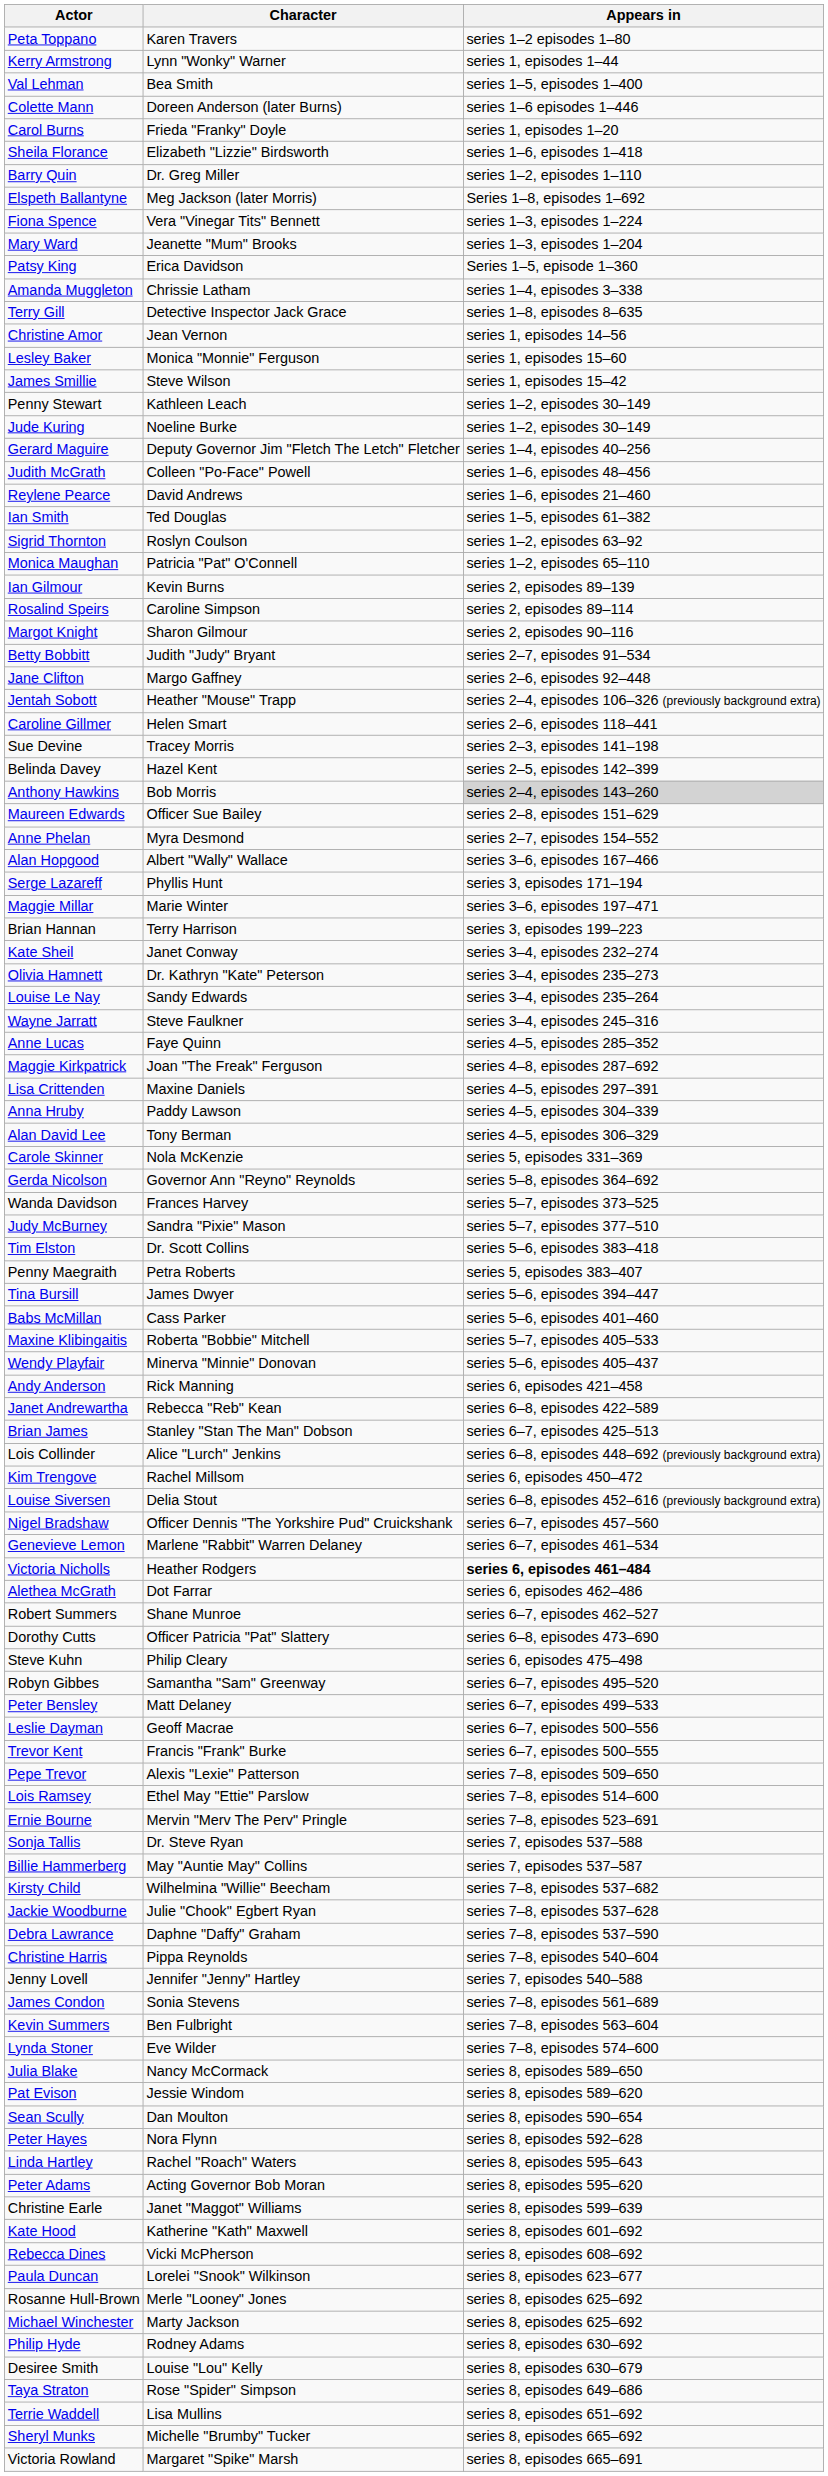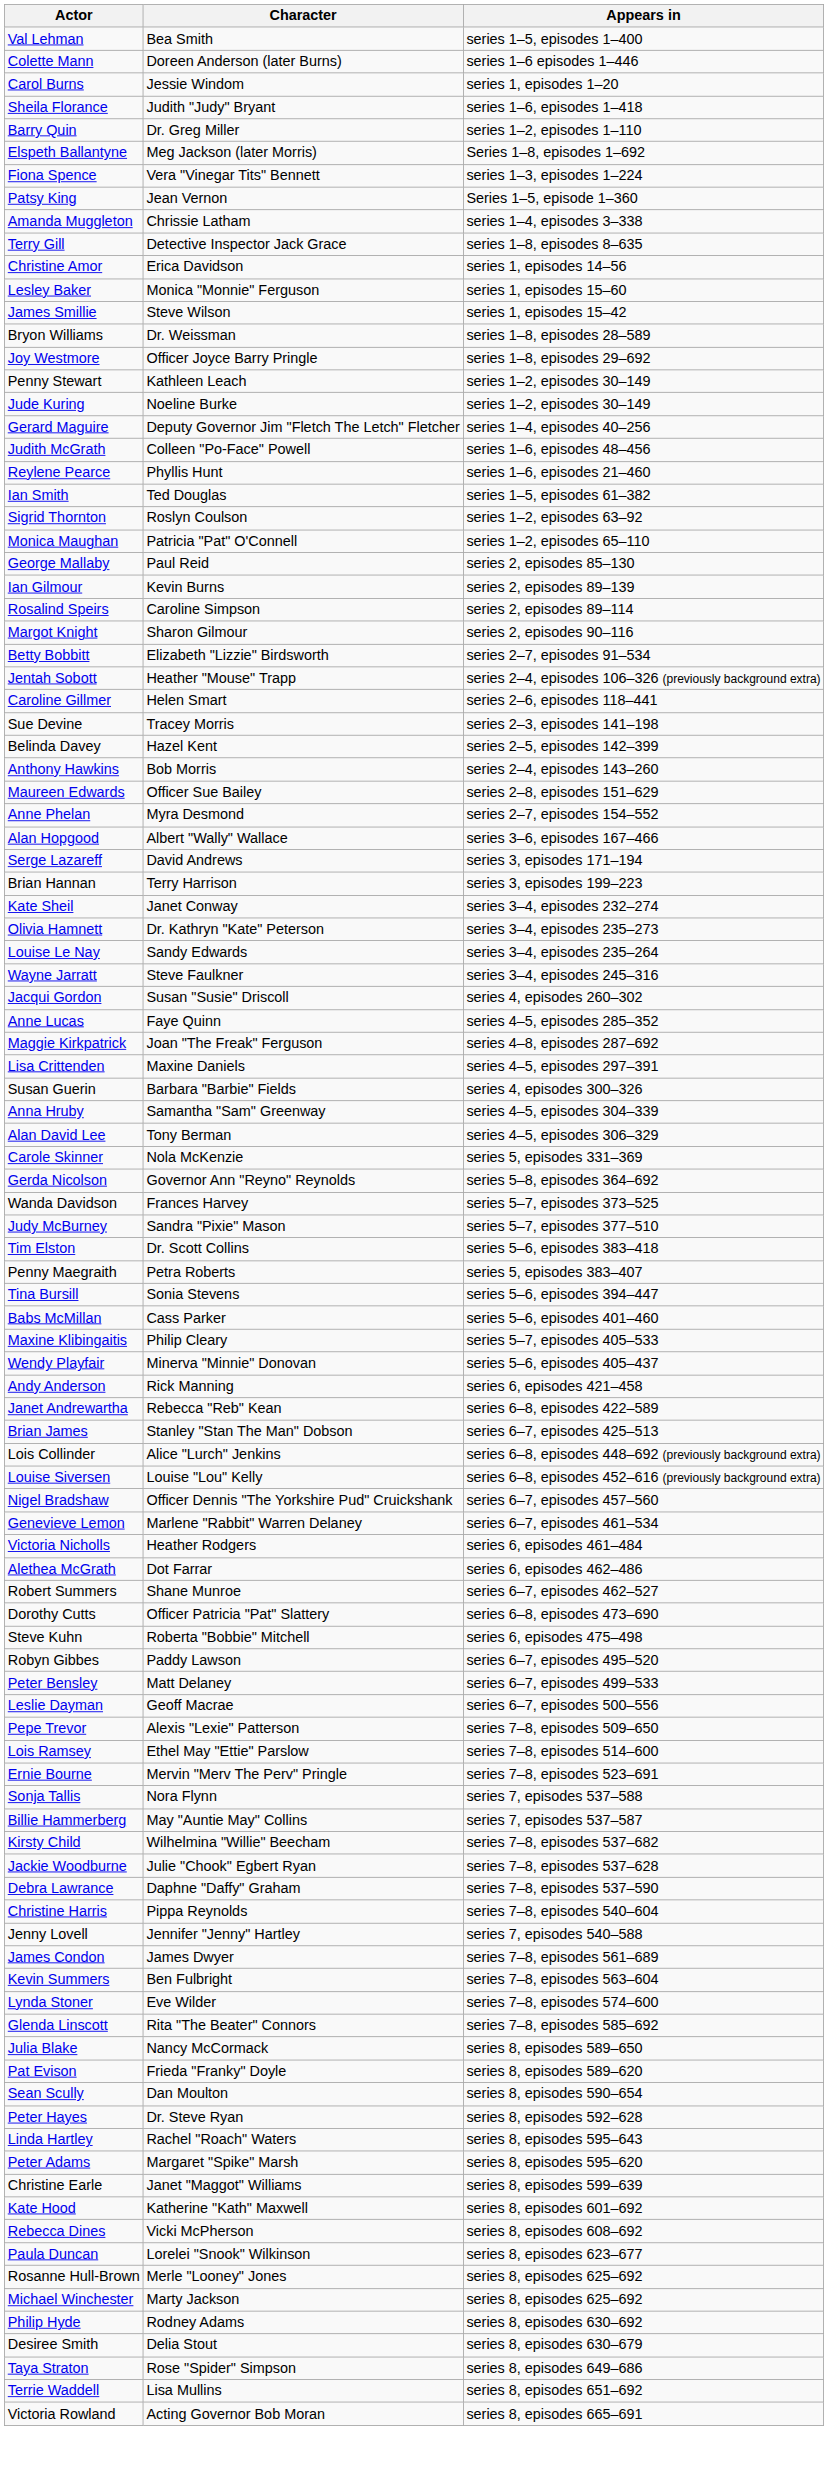 <table class="sortable wikitable">
 <tr>
 <th>Actor</th>
 <th>Character</th>
 <th>Appears in</th>
-</tr>
-<tr>
-<td><a href='#'>Peta Toppano</a></td>
-<td>Karen Travers</td>
-<td>series 1–2 episodes 1–80</td>
-</tr>
-<tr>
-<td><a href='#'>Kerry Armstrong</a></td>
-<td>Lynn "Wonky" Warner</td>
-<td>series 1, episodes 1–44</td>
 </tr>
 <tr>
 <td><a href='#'>Val Lehman</a></td>
 <td>Bea Smith</td>
 <td>series 1–5, episodes 1–400</td>
 </tr>
 <tr>
 <td><a href='#'>Colette Mann</a></td>
 <td>Doreen Anderson (later Burns)</td>
 <td>series 1–6 episodes 1–446</td>
 </tr>
 <tr>
 <td><a href='#'>Carol Burns</a></td>
-<td>Frieda "Franky" Doyle</td>
+<td>Jessie Windom</td>
 <td>series 1, episodes 1–20</td>
 </tr>
 <tr>
 <td><a href='#'>Sheila Florance</a></td>
-<td>Elizabeth "Lizzie" Birdsworth</td>
+<td>Judith "Judy" Bryant</td>
 <td>series 1–6, episodes 1–418</td>
 </tr>
 <tr>
 <td><a href='#'>Barry Quin</a></td>
 <td>Dr. Greg Miller</td>
 <td>series 1–2, episodes 1–110</td>
 </tr>
 <tr>
 <td><a href='#'>Elspeth Ballantyne</a></td>
 <td>Meg Jackson (later Morris)</td>
 <td>Series 1–8, episodes 1–692</td>
 </tr>
 <tr>
 <td><a href='#'>Fiona Spence</a></td>
 <td>Vera "Vinegar Tits" Bennett</td>
 <td>series 1–3, episodes 1–224</td>
 </tr>
 <tr>
-<td><a href='#'>Mary Ward</a></td>
-<td>Jeanette "Mum" Brooks</td>
-<td>series 1–3, episodes 1–204</td>
-</tr>
-<tr>
 <td><a href='#'>Patsy King</a></td>
-<td>Erica Davidson</td>
+<td>Jean Vernon</td>
 <td>Series 1–5, episode 1–360</td>
 </tr>
 <tr>
 <td><a href='#'>Amanda Muggleton</a></td>
 <td>Chrissie Latham</td>
 <td>series 1–4, episodes 3–338</td>
 </tr>
 <tr>
 <td><a href='#'>Terry Gill</a></td>
 <td>Detective Inspector Jack Grace</td>
 <td>series 1–8, episodes 8–635</td>
 </tr>
 <tr>
 <td><a href='#'>Christine Amor</a></td>
-<td>Jean Vernon</td>
+<td>Erica Davidson</td>
 <td>series 1, episodes 14–56</td>
 </tr>
 <tr>
 <td><a href='#'>Lesley Baker</a></td>
 <td>Monica "Monnie" Ferguson</td>
 <td>series 1, episodes 15–60</td>
 </tr>
 <tr>
 <td><a href='#'>James Smillie</a></td>
 <td>Steve Wilson</td>
 <td>series 1, episodes 15–42</td>
+</tr>
+<tr>
+<td>Bryon Williams</td>
+<td>Dr. Weissman</td>
+<td>series 1–8, episodes 28–589</td>
+</tr>
+<tr>
+<td><a href='#'>Joy Westmore</a></td>
+<td>Officer Joyce Barry Pringle</td>
+<td>series 1–8, episodes 29–692</td>
 </tr>
 <tr>
 <td>Penny Stewart</td>
 <td>Kathleen Leach</td>
 <td>series 1–2, episodes 30–149</td>
 </tr>
 <tr>
 <td><a href='#'>Jude Kuring</a></td>
 <td>Noeline Burke</td>
 <td>series 1–2, episodes 30–149</td>
 </tr>
 <tr>
 <td><a href='#'>Gerard Maguire</a></td>
 <td>Deputy Governor Jim "Fletch The Letch" Fletcher</td>
 <td>series 1–4, episodes 40–256</td>
 </tr>
 <tr>
 <td><a href='#'>Judith McGrath</a></td>
 <td>Colleen "Po-Face" Powell</td>
 <td>series 1–6, episodes 48–456</td>
 </tr>
 <tr>
 <td><a href='#'>Reylene Pearce</a></td>
-<td>David Andrews</td>
+<td>Phyllis Hunt</td>
 <td>series 1–6, episodes 21–460</td>
 </tr>
 <tr>
 <td><a href='#'>Ian Smith</a></td>
 <td>Ted Douglas</td>
 <td>series 1–5, episodes 61–382</td>
 </tr>
 <tr>
 <td><a href='#'>Sigrid Thornton</a></td>
 <td>Roslyn Coulson</td>
 <td>series 1–2, episodes 63–92</td>
 </tr>
 <tr>
 <td><a href='#'>Monica Maughan</a></td>
 <td>Patricia "Pat" O'Connell</td>
 <td>series 1–2, episodes 65–110</td>
 </tr>
 <tr>
+<td><a href='#'>George Mallaby</a></td>
+<td>Paul Reid</td>
+<td>series 2, episodes 85–130</td>
+</tr>
+<tr>
 <td><a href='#'>Ian Gilmour</a></td>
 <td>Kevin Burns</td>
 <td>series 2, episodes 89–139</td>
 </tr>
 <tr>
 <td><a href='#'>Rosalind Speirs</a></td>
 <td>Caroline Simpson</td>
 <td>series 2, episodes 89–114</td>
 </tr>
 <tr>
 <td><a href='#'>Margot Knight</a></td>
 <td>Sharon Gilmour</td>
 <td>series 2, episodes 90–116</td>
 </tr>
 <tr>
 <td><a href='#'>Betty Bobbitt</a></td>
-<td>Judith "Judy" Bryant</td>
+<td>Elizabeth "Lizzie" Birdsworth</td>
 <td>series 2–7, episodes 91–534</td>
-</tr>
-<tr>
-<td><a href='#'>Jane Clifton</a></td>
-<td>Margo Gaffney</td>
-<td>series 2–6, episodes 92–448</td>
 </tr>
 <tr>
 <td><a href='#'>Jentah Sobott</a></td>
 <td>Heather "Mouse" Trapp</td>
 <td>series 2–4, episodes 106–326 <small>(previously background extra)</small></td>
 </tr>
 <tr>
 <td><a href='#'>Caroline Gillmer</a></td>
 <td>Helen Smart</td>
 <td>series 2–6, episodes 118–441</td>
 </tr>
 <tr>
 <td>Sue Devine</td>
 <td>Tracey Morris</td>
 <td>series 2–3, episodes 141–198</td>
 </tr>
 <tr>
 <td>Belinda Davey</td>
 <td>Hazel Kent</td>
 <td>series 2–5, episodes 142–399</td>
 </tr>
 <tr>
 <td><a href='#'>Anthony Hawkins</a></td>
 <td>Bob Morris</td>
-<td style="background: lightgrey;">series 2–4, episodes 143–260</td>
+<td>series 2–4, episodes 143–260</td>
 </tr>
 <tr>
 <td><a href='#'>Maureen Edwards</a></td>
 <td>Officer Sue Bailey</td>
 <td>series 2–8, episodes 151–629</td>
 </tr>
 <tr>
 <td><a href='#'>Anne Phelan</a></td>
 <td>Myra Desmond</td>
 <td>series 2–7, episodes 154–552</td>
 </tr>
 <tr>
 <td><a href='#'>Alan Hopgood</a></td>
 <td>Albert "Wally" Wallace</td>
 <td>series 3–6, episodes 167–466</td>
 </tr>
 <tr>
 <td><a href='#'>Serge Lazareff</a></td>
-<td>Phyllis Hunt</td>
+<td>David Andrews</td>
 <td>series 3, episodes 171–194</td>
-</tr>
-<tr>
-<td><a href='#'>Maggie Millar</a></td>
-<td>Marie Winter</td>
-<td>series 3–6, episodes 197–471</td>
 </tr>
 <tr>
 <td>Brian Hannan</td>
 <td>Terry Harrison</td>
 <td>series 3, episodes 199–223</td>
 </tr>
 <tr>
 <td><a href='#'>Kate Sheil</a></td>
 <td>Janet Conway</td>
 <td>series 3–4, episodes 232–274</td>
 </tr>
 <tr>
 <td><a href='#'>Olivia Hamnett</a></td>
 <td>Dr. Kathryn "Kate" Peterson</td>
 <td>series 3–4, episodes 235–273</td>
 </tr>
 <tr>
 <td><a href='#'>Louise Le Nay</a></td>
 <td>Sandy Edwards</td>
 <td>series 3–4, episodes 235–264</td>
 </tr>
 <tr>
 <td><a href='#'>Wayne Jarratt</a></td>
 <td>Steve Faulkner</td>
 <td>series 3–4, episodes 245–316</td>
 </tr>
 <tr>
+<td><a href='#'>Jacqui Gordon</a></td>
+<td>Susan "Susie" Driscoll</td>
+<td>series 4, episodes 260–302</td>
+</tr>
+<tr>
 <td><a href='#'>Anne Lucas</a></td>
 <td>Faye Quinn</td>
 <td>series 4–5, episodes 285–352</td>
 </tr>
 <tr>
 <td><a href='#'>Maggie Kirkpatrick</a></td>
 <td>Joan "The Freak" Ferguson</td>
 <td>series 4–8, episodes 287–692</td>
 </tr>
 <tr>
 <td><a href='#'>Lisa Crittenden</a></td>
 <td>Maxine Daniels</td>
 <td>series 4–5, episodes 297–391</td>
 </tr>
 <tr>
+<td>Susan Guerin</td>
+<td>Barbara "Barbie" Fields</td>
+<td>series 4, episodes 300–326</td>
+</tr>
+<tr>
 <td><a href='#'>Anna Hruby</a></td>
-<td>Paddy Lawson</td>
+<td>Samantha "Sam" Greenway</td>
 <td>series 4–5, episodes 304–339</td>
 </tr>
 <tr>
 <td><a href='#'>Alan David Lee</a></td>
 <td>Tony Berman</td>
 <td>series 4–5, episodes 306–329</td>
 </tr>
 <tr>
 <td><a href='#'>Carole Skinner</a></td>
 <td>Nola McKenzie</td>
 <td>series 5, episodes 331–369</td>
 </tr>
 <tr>
 <td><a href='#'>Gerda Nicolson</a></td>
 <td>Governor Ann "Reyno" Reynolds</td>
 <td>series 5–8, episodes 364–692</td>
 </tr>
 <tr>
 <td>Wanda Davidson</td>
 <td>Frances Harvey</td>
 <td>series 5–7, episodes 373–525</td>
 </tr>
 <tr>
 <td><a href='#'>Judy McBurney</a></td>
 <td>Sandra "Pixie" Mason</td>
 <td>series 5–7, episodes 377–510</td>
 </tr>
 <tr>
 <td><a href='#'>Tim Elston</a></td>
 <td>Dr. Scott Collins</td>
 <td>series 5–6, episodes 383–418</td>
 </tr>
 <tr>
 <td>Penny Maegraith</td>
 <td>Petra Roberts</td>
 <td>series 5, episodes 383–407</td>
 </tr>
 <tr>
 <td><a href='#'>Tina Bursill</a></td>
-<td>James Dwyer</td>
+<td>Sonia Stevens</td>
 <td>series 5–6, episodes 394–447</td>
 </tr>
 <tr>
 <td><a href='#'>Babs McMillan</a></td>
 <td>Cass Parker</td>
 <td>series 5–6, episodes 401–460</td>
 </tr>
 <tr>
 <td><a href='#'>Maxine Klibingaitis</a></td>
-<td>Roberta "Bobbie" Mitchell</td>
+<td>Philip Cleary</td>
 <td>series 5–7, episodes 405–533</td>
 </tr>
 <tr>
 <td><a href='#'>Wendy Playfair</a></td>
 <td>Minerva "Minnie" Donovan</td>
 <td>series 5–6, episodes 405–437</td>
 </tr>
 <tr>
 <td><a href='#'>Andy Anderson</a></td>
 <td>Rick Manning</td>
 <td>series 6, episodes 421–458</td>
 </tr>
 <tr>
 <td><a href='#'>Janet Andrewartha</a></td>
 <td>Rebecca "Reb" Kean</td>
 <td>series 6–8, episodes 422–589</td>
 </tr>
 <tr>
 <td><a href='#'>Brian James</a></td>
 <td>Stanley "Stan The Man" Dobson</td>
 <td>series 6–7, episodes 425–513</td>
 </tr>
 <tr>
 <td>Lois Collinder</td>
 <td>Alice "Lurch" Jenkins</td>
 <td>series 6–8, episodes 448–692 <small>(previously background extra)</small></td>
 </tr>
 <tr>
-<td><a href='#'>Kim Trengove</a></td>
-<td>Rachel Millsom</td>
-<td>series 6, episodes 450–472</td>
-</tr>
-<tr>
 <td><a href='#'>Louise Siversen</a></td>
-<td>Delia Stout</td>
+<td>Louise "Lou" Kelly</td>
 <td>series 6–8, episodes 452–616 <small>(previously background extra)</small></td>
 </tr>
 <tr>
 <td><a href='#'>Nigel Bradshaw</a></td>
 <td>Officer Dennis "The Yorkshire Pud" Cruickshank</td>
 <td>series 6–7, episodes 457–560</td>
 </tr>
 <tr>
 <td><a href='#'>Genevieve Lemon</a></td>
 <td>Marlene "Rabbit" Warren Delaney</td>
 <td>series 6–7, episodes 461–534</td>
 </tr>
 <tr>
 <td><a href='#'>Victoria Nicholls</a></td>
 <td>Heather Rodgers</td>
-<td><strong>series 6, episodes 461–484</strong></td>
+<td>series 6, episodes 461–484</td>
 </tr>
 <tr>
 <td><a href='#'>Alethea McGrath</a></td>
 <td>Dot Farrar</td>
 <td>series 6, episodes 462–486</td>
 </tr>
 <tr>
 <td>Robert Summers</td>
 <td>Shane Munroe</td>
 <td>series 6–7, episodes 462–527</td>
 </tr>
 <tr>
 <td>Dorothy Cutts</td>
 <td>Officer Patricia "Pat" Slattery</td>
 <td>series 6–8, episodes 473–690</td>
 </tr>
 <tr>
 <td>Steve Kuhn</td>
-<td>Philip Cleary</td>
+<td>Roberta "Bobbie" Mitchell</td>
 <td>series 6, episodes 475–498</td>
 </tr>
 <tr>
 <td>Robyn Gibbes</td>
-<td>Samantha "Sam" Greenway</td>
+<td>Paddy Lawson</td>
 <td>series 6–7, episodes 495–520</td>
 </tr>
 <tr>
 <td><a href='#'>Peter Bensley</a></td>
 <td>Matt Delaney</td>
 <td>series 6–7, episodes 499–533</td>
 </tr>
 <tr>
 <td><a href='#'>Leslie Dayman</a></td>
 <td>Geoff Macrae</td>
 <td>series 6–7, episodes 500–556</td>
-</tr>
-<tr>
-<td><a href='#'>Trevor Kent</a></td>
-<td>Francis "Frank" Burke</td>
-<td>series 6–7, episodes 500–555</td>
 </tr>
 <tr>
 <td><a href='#'>Pepe Trevor</a></td>
 <td>Alexis "Lexie" Patterson</td>
 <td>series 7–8, episodes 509–650</td>
 </tr>
 <tr>
 <td><a href='#'>Lois Ramsey</a></td>
 <td>Ethel May "Ettie" Parslow</td>
 <td>series 7–8, episodes 514–600</td>
 </tr>
 <tr>
 <td><a href='#'>Ernie Bourne</a></td>
 <td>Mervin "Merv The Perv" Pringle</td>
 <td>series 7–8, episodes 523–691</td>
 </tr>
 <tr>
 <td><a href='#'>Sonja Tallis</a></td>
-<td>Dr. Steve Ryan</td>
+<td>Nora Flynn</td>
 <td>series 7, episodes 537–588</td>
 </tr>
 <tr>
 <td><a href='#'>Billie Hammerberg</a></td>
 <td>May "Auntie May" Collins</td>
 <td>series 7, episodes 537–587</td>
 </tr>
 <tr>
 <td><a href='#'>Kirsty Child</a></td>
 <td>Wilhelmina "Willie" Beecham</td>
 <td>series 7–8, episodes 537–682</td>
 </tr>
 <tr>
 <td><a href='#'>Jackie Woodburne</a></td>
 <td>Julie "Chook" Egbert Ryan</td>
 <td>series 7–8, episodes 537–628</td>
 </tr>
 <tr>
 <td><a href='#'>Debra Lawrance</a></td>
 <td>Daphne "Daffy" Graham</td>
 <td>series 7–8, episodes 537–590</td>
 </tr>
 <tr>
 <td><a href='#'>Christine Harris</a></td>
 <td>Pippa Reynolds</td>
 <td>series 7–8, episodes 540–604</td>
 </tr>
 <tr>
 <td>Jenny Lovell</td>
 <td>Jennifer "Jenny" Hartley</td>
 <td>series 7, episodes 540–588</td>
 </tr>
 <tr>
 <td><a href='#'>James Condon</a></td>
-<td>Sonia Stevens</td>
+<td>James Dwyer</td>
 <td>series 7–8, episodes 561–689</td>
 </tr>
 <tr>
 <td><a href='#'>Kevin Summers</a></td>
 <td>Ben Fulbright</td>
 <td>series 7–8, episodes 563–604</td>
 </tr>
 <tr>
 <td><a href='#'>Lynda Stoner</a></td>
 <td>Eve Wilder</td>
 <td>series 7–8, episodes 574–600</td>
 </tr>
 <tr>
+<td><a href='#'>Glenda Linscott</a></td>
+<td>Rita "The Beater" Connors</td>
+<td>series 7–8, episodes 585–692</td>
+</tr>
+<tr>
 <td><a href='#'>Julia Blake</a></td>
 <td>Nancy McCormack</td>
 <td>series 8, episodes 589–650</td>
 </tr>
 <tr>
 <td><a href='#'>Pat Evison</a></td>
-<td>Jessie Windom</td>
+<td>Frieda "Franky" Doyle</td>
 <td>series 8, episodes 589–620</td>
 </tr>
 <tr>
 <td><a href='#'>Sean Scully</a></td>
 <td>Dan Moulton</td>
 <td>series 8, episodes 590–654</td>
 </tr>
 <tr>
 <td><a href='#'>Peter Hayes</a></td>
-<td>Nora Flynn</td>
+<td>Dr. Steve Ryan</td>
 <td>series 8, episodes 592–628</td>
 </tr>
 <tr>
 <td><a href='#'>Linda Hartley</a></td>
 <td>Rachel "Roach" Waters</td>
 <td>series 8, episodes 595–643</td>
 </tr>
 <tr>
 <td><a href='#'>Peter Adams</a></td>
-<td>Acting Governor Bob Moran</td>
+<td>Margaret "Spike" Marsh</td>
 <td>series 8, episodes 595–620</td>
 </tr>
 <tr>
 <td>Christine Earle</td>
 <td>Janet "Maggot" Williams</td>
 <td>series 8, episodes 599–639</td>
 </tr>
 <tr>
 <td><a href='#'>Kate Hood</a></td>
 <td>Katherine "Kath" Maxwell</td>
 <td>series 8, episodes 601–692</td>
 </tr>
 <tr>
 <td><a href='#'>Rebecca Dines</a></td>
 <td>Vicki McPherson</td>
 <td>series 8, episodes 608–692</td>
 </tr>
 <tr>
 <td><a href='#'>Paula Duncan</a></td>
 <td>Lorelei "Snook" Wilkinson</td>
 <td>series 8, episodes 623–677</td>
 </tr>
 <tr>
 <td>Rosanne Hull-Brown</td>
 <td>Merle "Looney" Jones</td>
 <td>series 8, episodes 625–692</td>
 </tr>
 <tr>
 <td><a href='#'>Michael Winchester</a></td>
 <td>Marty Jackson</td>
 <td>series 8, episodes 625–692</td>
 </tr>
 <tr>
 <td><a href='#'>Philip Hyde</a></td>
 <td>Rodney Adams</td>
 <td>series 8, episodes 630–692</td>
 </tr>
 <tr>
 <td>Desiree Smith</td>
-<td>Louise "Lou" Kelly</td>
+<td>Delia Stout</td>
 <td>series 8, episodes 630–679</td>
 </tr>
 <tr>
 <td><a href='#'>Taya Straton</a></td>
 <td>Rose "Spider" Simpson</td>
 <td>series 8, episodes 649–686</td>
 </tr>
 <tr>
 <td><a href='#'>Terrie Waddell</a></td>
 <td>Lisa Mullins</td>
 <td>series 8, episodes 651–692</td>
 </tr>
 <tr>
-<td><a href='#'>Sheryl Munks</a></td>
-<td>Michelle "Brumby" Tucker</td>
-<td>series 8, episodes 665–692</td>
-</tr>
-<tr>
 <td>Victoria Rowland</td>
-<td>Margaret "Spike" Marsh</td>
+<td>Acting Governor Bob Moran</td>
 <td>series 8, episodes 665–691</td>
 </tr>
 </table>
